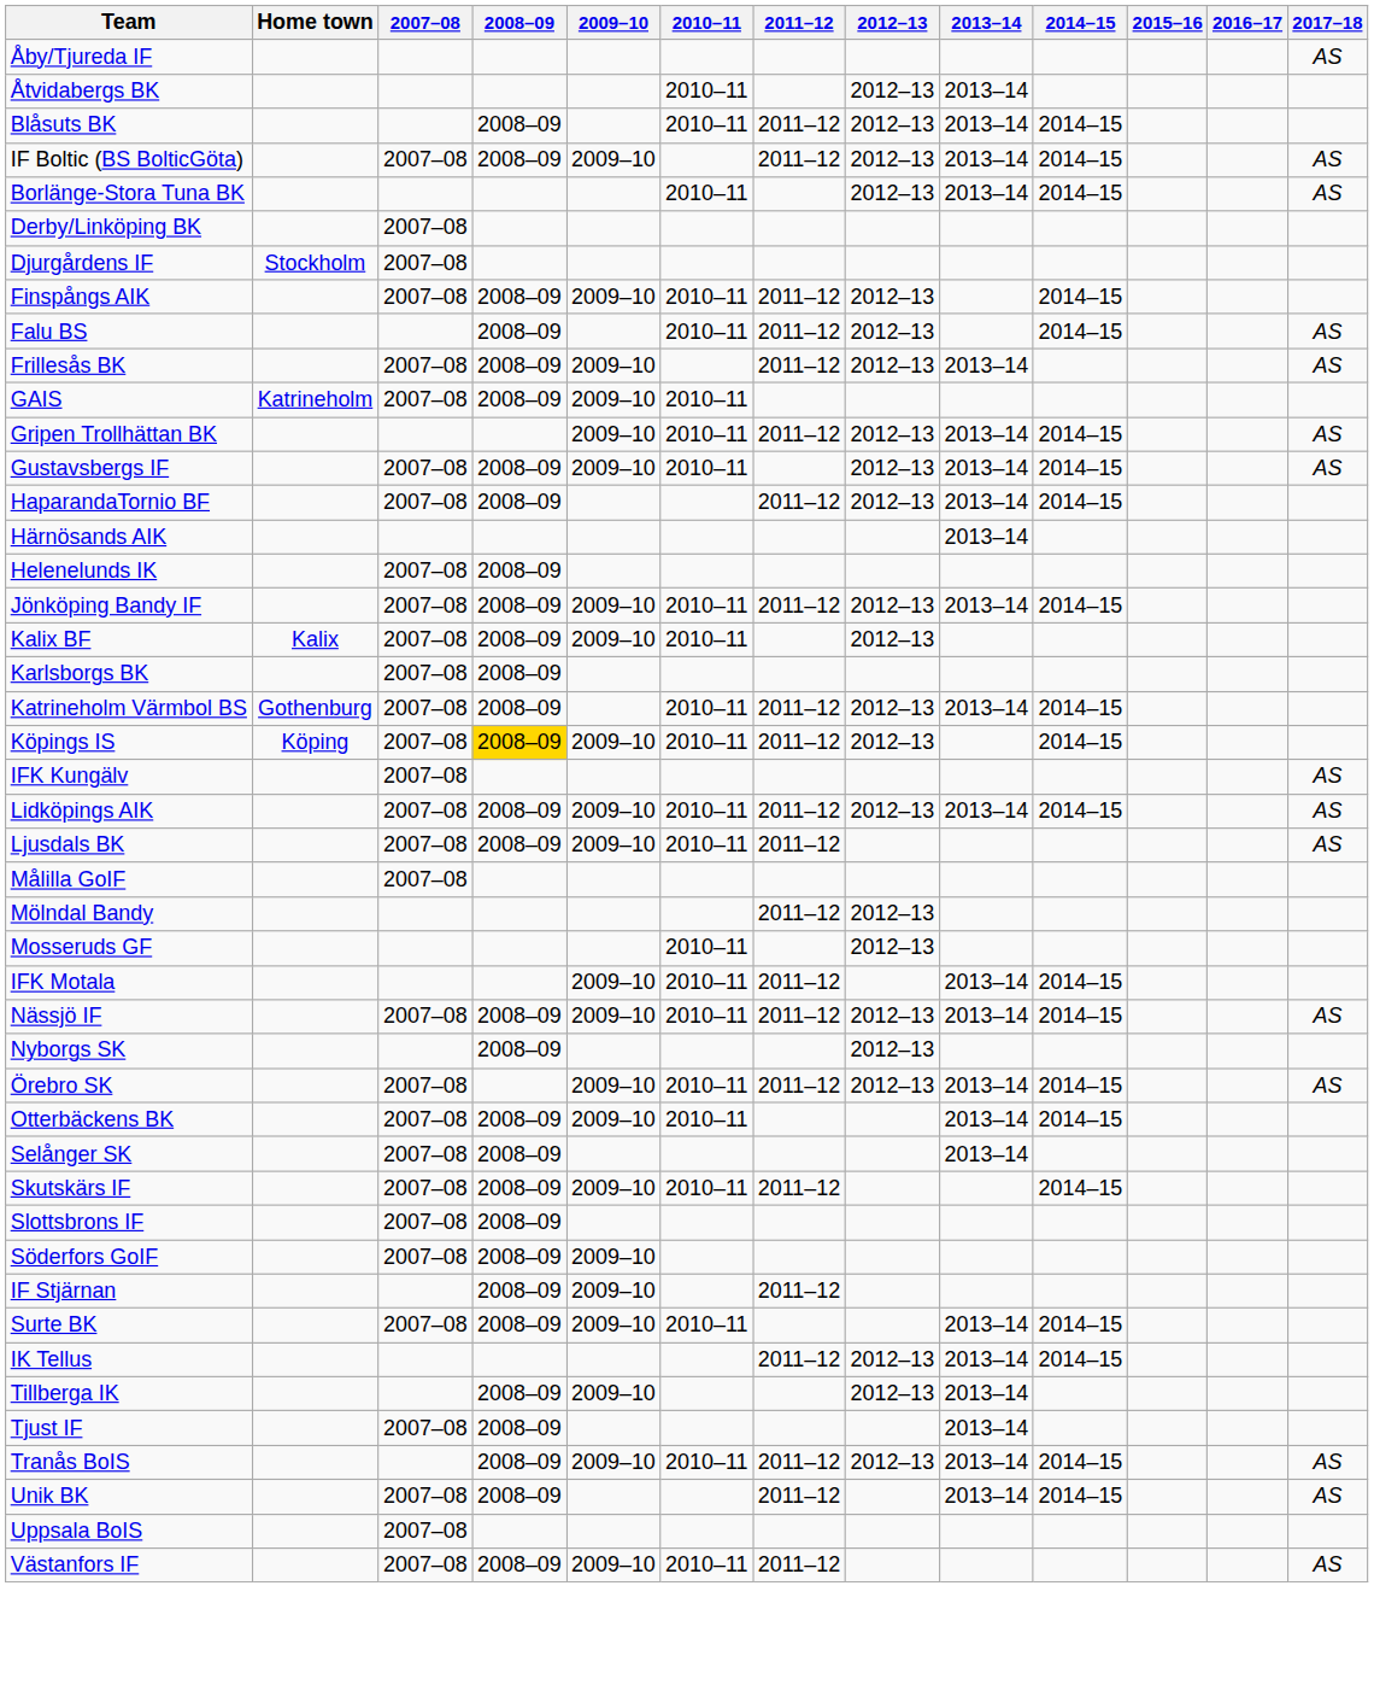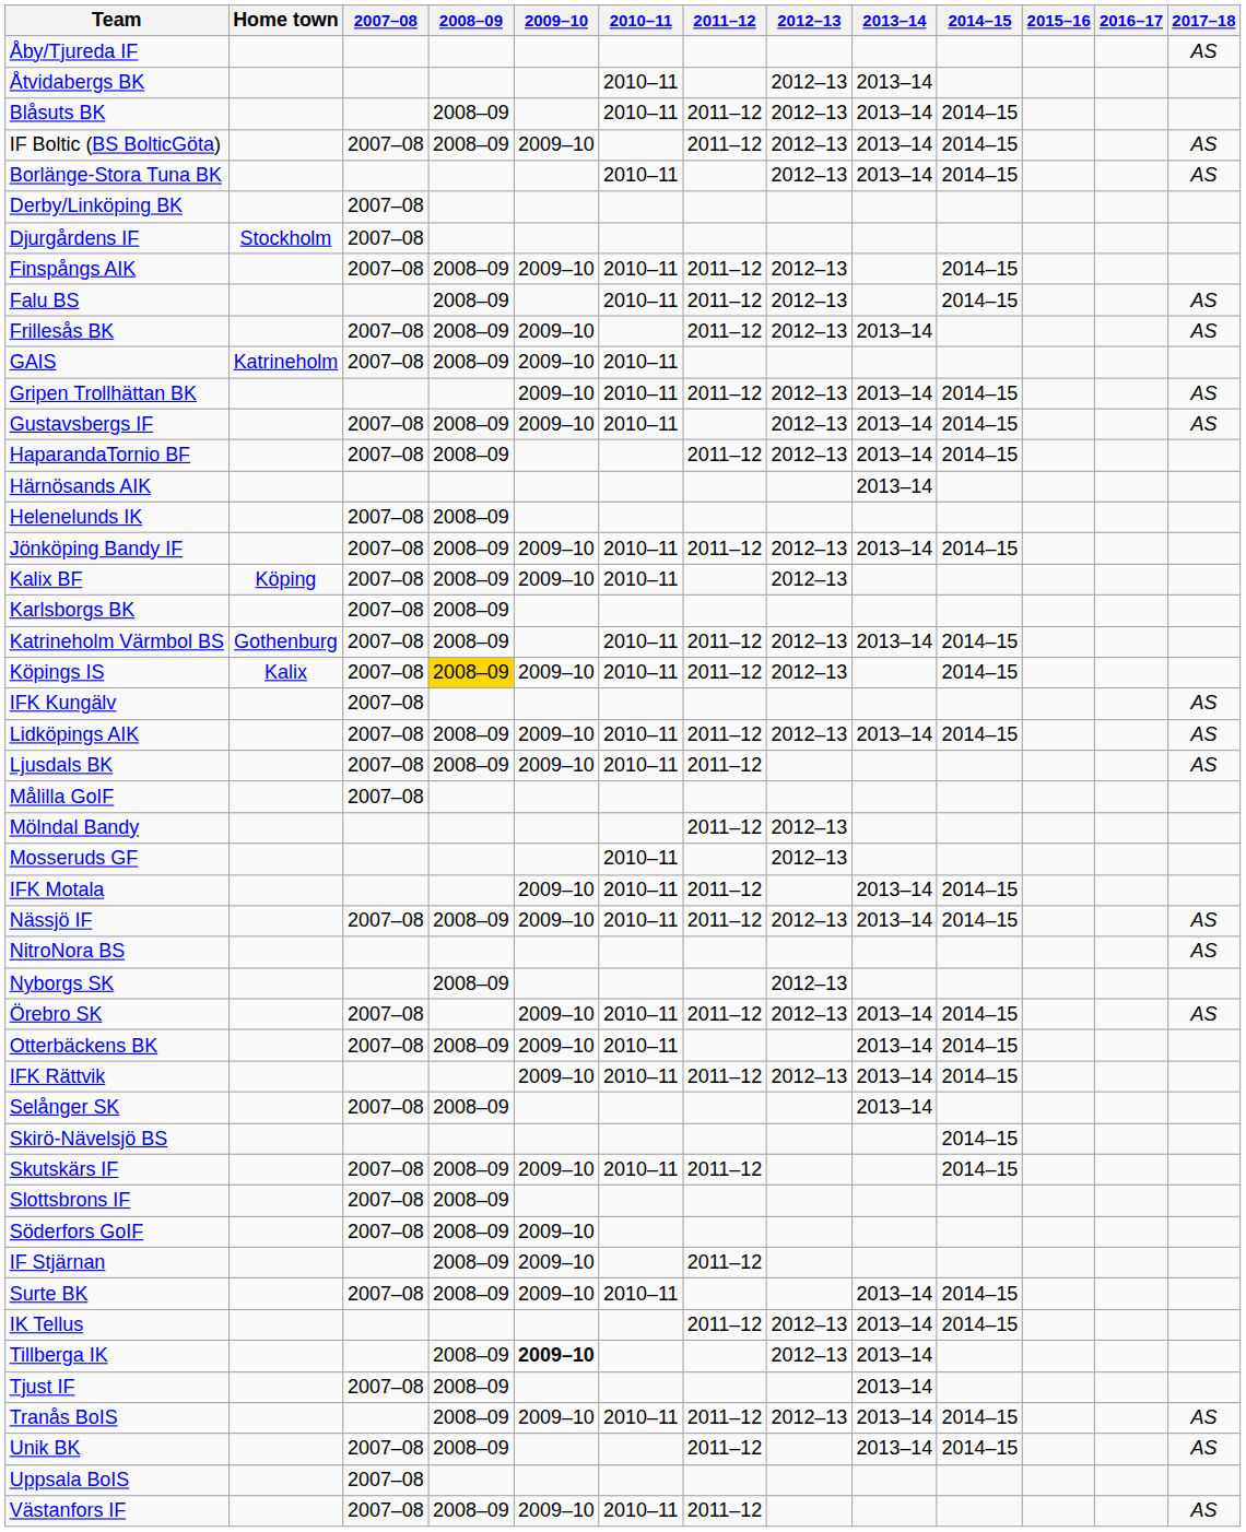 <table class="wikitable" style="text-align:center;">
 <tr>
 <th>Team</th>
 <th>Home town</th>
 <th><small><a href='#'>2007–08</a></small></th>
 <th><small><a href='#'>2008–09</a></small></th>
 <th><small><a href='#'>2009–10</a></small></th>
 <th><small><a href='#'>2010–11</a></small></th>
 <th><small><a href='#'>2011–12</a></small></th>
 <th><small><a href='#'>2012–13</a></small></th>
 <th><small><a href='#'>2013–14</a></small></th>
 <th><small><a href='#'>2014–15</a></small></th>
 <th><small><a href='#'>2015–16</a></small></th>
 <th><small><a href='#'>2016–17</a></small></th>
 <th><small><a href='#'>2017–18</a></small></th>
 </tr>
 <tr>
 <td align=left><a href='#'>Åby/Tjureda IF</a></td>
 <td></td>
 <td></td>
 <td></td>
 <td></td>
 <td></td>
 <td></td>
 <td></td>
 <td></td>
 <td></td>
 <td></td>
 <td></td>
 <td><em>AS</em></td>
 </tr>
 <tr>
 <td align=left><a href='#'>Åtvidabergs BK</a></td>
 <td></td>
 <td></td>
 <td></td>
 <td></td>
 <td>2010–11</td>
 <td></td>
 <td>2012–13</td>
 <td>2013–14</td>
 <td></td>
 <td></td>
 <td></td>
 <td></td>
 </tr>
 <tr>
 <td align=left><a href='#'>Blåsuts BK</a></td>
 <td></td>
 <td></td>
 <td>2008–09</td>
 <td></td>
 <td>2010–11</td>
 <td>2011–12</td>
 <td>2012–13</td>
 <td>2013–14</td>
 <td>2014–15</td>
 <td></td>
 <td></td>
 <td></td>
 </tr>
 <tr>
 <td align=left>IF Boltic (<a href='#'>BS BolticGöta</a>)</td>
 <td></td>
 <td>2007–08</td>
 <td>2008–09</td>
 <td>2009–10</td>
 <td></td>
 <td>2011–12</td>
 <td>2012–13</td>
 <td>2013–14</td>
 <td>2014–15</td>
 <td></td>
 <td></td>
 <td><em>AS</em></td>
 </tr>
 <tr>
 <td align=left><a href='#'>Borlänge-Stora Tuna BK</a></td>
 <td></td>
 <td></td>
 <td></td>
 <td></td>
 <td>2010–11</td>
 <td></td>
 <td>2012–13</td>
 <td>2013–14</td>
 <td>2014–15</td>
 <td></td>
 <td></td>
 <td><em>AS</em></td>
 </tr>
 <tr>
 <td align=left><a href='#'>Derby/Linköping BK</a></td>
 <td></td>
 <td>2007–08</td>
 <td></td>
 <td></td>
 <td></td>
 <td></td>
 <td></td>
 <td></td>
 <td></td>
 <td></td>
 <td></td>
 <td></td>
 </tr>
 <tr>
 <td align=left><a href='#'>Djurgårdens IF</a></td>
 <td><a href='#'>Stockholm</a></td>
 <td>2007–08</td>
 <td></td>
 <td></td>
 <td></td>
 <td></td>
 <td></td>
 <td></td>
 <td></td>
 <td></td>
 <td></td>
 <td></td>
 </tr>
 <tr>
 <td align=left><a href='#'>Finspångs AIK</a></td>
 <td></td>
 <td>2007–08</td>
 <td>2008–09</td>
 <td>2009–10</td>
 <td>2010–11</td>
 <td>2011–12</td>
 <td>2012–13</td>
 <td></td>
 <td>2014–15</td>
 <td></td>
 <td></td>
 <td></td>
 </tr>
 <tr>
 <td align=left><a href='#'>Falu BS</a></td>
 <td></td>
 <td></td>
 <td>2008–09</td>
 <td></td>
 <td>2010–11</td>
 <td>2011–12</td>
 <td>2012–13</td>
 <td></td>
 <td>2014–15</td>
 <td></td>
 <td></td>
 <td><em>AS</em></td>
 </tr>
 <tr>
 <td align=left><a href='#'>Frillesås BK</a></td>
 <td></td>
 <td>2007–08</td>
 <td>2008–09</td>
 <td>2009–10</td>
 <td></td>
 <td>2011–12</td>
 <td>2012–13</td>
 <td>2013–14</td>
 <td></td>
 <td></td>
 <td></td>
 <td><em>AS</em></td>
 </tr>
 <tr>
 <td align=left><a href='#'>GAIS</a></td>
 <td><a href='#'>Katrineholm</a></td>
 <td>2007–08</td>
 <td>2008–09</td>
 <td>2009–10</td>
 <td>2010–11</td>
 <td></td>
 <td></td>
 <td></td>
 <td></td>
 <td></td>
 <td></td>
 <td></td>
 </tr>
 <tr>
 <td align=left><a href='#'>Gripen Trollhättan BK</a></td>
 <td></td>
 <td></td>
 <td></td>
 <td>2009–10</td>
 <td>2010–11</td>
 <td>2011–12</td>
 <td>2012–13</td>
 <td>2013–14</td>
 <td>2014–15</td>
 <td></td>
 <td></td>
 <td><em>AS</em></td>
 </tr>
 <tr>
 <td align=left><a href='#'>Gustavsbergs IF</a></td>
 <td></td>
 <td>2007–08</td>
 <td>2008–09</td>
 <td>2009–10</td>
 <td>2010–11</td>
 <td></td>
 <td>2012–13</td>
 <td>2013–14</td>
 <td>2014–15</td>
 <td></td>
 <td></td>
 <td><em>AS</em></td>
 </tr>
 <tr>
 <td align=left><a href='#'>HaparandaTornio BF</a></td>
 <td></td>
 <td>2007–08</td>
 <td>2008–09</td>
 <td></td>
 <td></td>
 <td>2011–12</td>
 <td>2012–13</td>
 <td>2013–14</td>
 <td>2014–15</td>
 <td></td>
 <td></td>
 <td></td>
 </tr>
 <tr>
 <td align=left><a href='#'>Härnösands AIK</a></td>
 <td></td>
 <td></td>
 <td></td>
 <td></td>
 <td></td>
 <td></td>
 <td></td>
 <td>2013–14</td>
 <td></td>
 <td></td>
 <td></td>
 <td></td>
 </tr>
 <tr>
 <td align=left><a href='#'>Helenelunds IK</a></td>
 <td></td>
 <td>2007–08</td>
 <td>2008–09</td>
 <td></td>
 <td></td>
 <td></td>
 <td></td>
 <td></td>
 <td></td>
 <td></td>
 <td></td>
 <td></td>
 </tr>
 <tr>
 <td align=left><a href='#'>Jönköping Bandy IF</a></td>
 <td></td>
 <td>2007–08</td>
 <td>2008–09</td>
 <td>2009–10</td>
 <td>2010–11</td>
 <td>2011–12</td>
 <td>2012–13</td>
 <td>2013–14</td>
 <td>2014–15</td>
 <td></td>
 <td></td>
 <td></td>
 </tr>
 <tr>
 <td align=left><a href='#'>Kalix BF</a></td>
-<td><a href='#'>Kalix</a></td>
+<td><a href='#'>Köping</a></td>
 <td>2007–08</td>
 <td>2008–09</td>
 <td>2009–10</td>
 <td>2010–11</td>
 <td></td>
 <td>2012–13</td>
 <td></td>
 <td></td>
 <td></td>
 <td></td>
 <td></td>
 </tr>
 <tr>
 <td align=left><a href='#'>Karlsborgs BK</a></td>
 <td></td>
 <td>2007–08</td>
 <td>2008–09</td>
 <td></td>
 <td></td>
 <td></td>
 <td></td>
 <td></td>
 <td></td>
 <td></td>
 <td></td>
 <td></td>
 </tr>
 <tr>
 <td align=left><a href='#'>Katrineholm Värmbol BS</a></td>
 <td><a href='#'>Gothenburg</a></td>
 <td>2007–08</td>
 <td>2008–09</td>
 <td></td>
 <td>2010–11</td>
 <td>2011–12</td>
 <td>2012–13</td>
 <td>2013–14</td>
 <td>2014–15</td>
 <td></td>
 <td></td>
 <td></td>
 </tr>
 <tr>
 <td align=left><a href='#'>Köpings IS</a></td>
-<td><a href='#'>Köping</a></td>
+<td><a href='#'>Kalix</a></td>
 <td>2007–08</td>
 <td style="background: gold;">2008–09</td>
 <td>2009–10</td>
 <td>2010–11</td>
 <td>2011–12</td>
 <td>2012–13</td>
 <td></td>
 <td>2014–15</td>
 <td></td>
 <td></td>
 <td></td>
 </tr>
 <tr>
 <td align=left><a href='#'>IFK Kungälv</a></td>
 <td></td>
 <td>2007–08</td>
 <td></td>
 <td></td>
 <td></td>
 <td></td>
 <td></td>
 <td></td>
 <td></td>
 <td></td>
 <td></td>
 <td><em>AS</em></td>
 </tr>
 <tr>
 <td align=left><a href='#'>Lidköpings AIK</a></td>
 <td></td>
 <td>2007–08</td>
 <td>2008–09</td>
 <td>2009–10</td>
 <td>2010–11</td>
 <td>2011–12</td>
 <td>2012–13</td>
 <td>2013–14</td>
 <td>2014–15</td>
 <td></td>
 <td></td>
 <td><em>AS</em></td>
 </tr>
 <tr>
 <td align=left><a href='#'>Ljusdals BK</a></td>
 <td></td>
 <td>2007–08</td>
 <td>2008–09</td>
 <td>2009–10</td>
 <td>2010–11</td>
 <td>2011–12</td>
 <td></td>
 <td></td>
 <td></td>
 <td></td>
 <td></td>
 <td><em>AS</em></td>
 </tr>
 <tr>
 <td align=left><a href='#'>Målilla GoIF</a></td>
 <td></td>
 <td>2007–08</td>
 <td></td>
 <td></td>
 <td></td>
 <td></td>
 <td></td>
 <td></td>
 <td></td>
 <td></td>
 <td></td>
 <td></td>
 </tr>
 <tr>
 <td align=left><a href='#'>Mölndal Bandy</a></td>
 <td></td>
 <td></td>
 <td></td>
 <td></td>
 <td></td>
 <td>2011–12</td>
 <td>2012–13</td>
 <td></td>
 <td></td>
 <td></td>
 <td></td>
 <td></td>
 </tr>
 <tr>
 <td align=left><a href='#'>Mosseruds GF</a></td>
 <td></td>
 <td></td>
 <td></td>
 <td></td>
 <td>2010–11</td>
 <td></td>
 <td>2012–13</td>
 <td></td>
 <td></td>
 <td></td>
 <td></td>
 <td></td>
 </tr>
 <tr>
 <td align=left><a href='#'>IFK Motala</a></td>
 <td></td>
 <td></td>
 <td></td>
 <td>2009–10</td>
 <td>2010–11</td>
 <td>2011–12</td>
 <td></td>
 <td>2013–14</td>
 <td>2014–15</td>
 <td></td>
 <td></td>
 <td></td>
 </tr>
 <tr>
 <td align=left><a href='#'>Nässjö IF</a></td>
 <td></td>
 <td>2007–08</td>
 <td>2008–09</td>
 <td>2009–10</td>
 <td>2010–11</td>
 <td>2011–12</td>
 <td>2012–13</td>
 <td>2013–14</td>
 <td>2014–15</td>
 <td></td>
 <td></td>
 <td><em>AS</em></td>
 </tr>
 <tr>
+<td align=left><a href='#'>NitroNora BS</a></td>
+<td></td>
+<td></td>
+<td></td>
+<td></td>
+<td></td>
+<td></td>
+<td></td>
+<td></td>
+<td></td>
+<td></td>
+<td></td>
+<td><em>AS</em></td>
+</tr>
+<tr>
 <td align=left><a href='#'>Nyborgs SK</a></td>
 <td></td>
 <td></td>
 <td>2008–09</td>
 <td></td>
 <td></td>
 <td></td>
 <td>2012–13</td>
 <td></td>
 <td></td>
 <td></td>
 <td></td>
 <td></td>
 </tr>
 <tr>
 <td align=left><a href='#'>Örebro SK</a></td>
 <td></td>
 <td>2007–08</td>
 <td></td>
 <td>2009–10</td>
 <td>2010–11</td>
 <td>2011–12</td>
 <td>2012–13</td>
 <td>2013–14</td>
 <td>2014–15</td>
 <td></td>
 <td></td>
 <td><em>AS</em></td>
 </tr>
 <tr>
 <td align=left><a href='#'>Otterbäckens BK</a></td>
 <td></td>
 <td>2007–08</td>
 <td>2008–09</td>
 <td>2009–10</td>
 <td>2010–11</td>
 <td></td>
 <td></td>
 <td>2013–14</td>
 <td>2014–15</td>
 <td></td>
 <td></td>
 <td></td>
 </tr>
 <tr>
+<td align=left><a href='#'>IFK Rättvik</a></td>
+<td></td>
+<td></td>
+<td></td>
+<td>2009–10</td>
+<td>2010–11</td>
+<td>2011–12</td>
+<td>2012–13</td>
+<td>2013–14</td>
+<td>2014–15</td>
+<td></td>
+<td></td>
+<td></td>
+</tr>
+<tr>
 <td align=left><a href='#'>Selånger SK</a></td>
 <td></td>
 <td>2007–08</td>
 <td>2008–09</td>
 <td></td>
 <td></td>
 <td></td>
 <td></td>
 <td>2013–14</td>
 <td></td>
+<td></td>
+<td></td>
+<td></td>
+</tr>
+<tr>
+<td align=left><a href='#'>Skirö-Nävelsjö BS</a></td>
+<td></td>
+<td></td>
+<td></td>
+<td></td>
+<td></td>
+<td></td>
+<td></td>
+<td></td>
+<td>2014–15</td>
 <td></td>
 <td></td>
 <td></td>
 </tr>
 <tr>
 <td align=left><a href='#'>Skutskärs IF</a></td>
 <td></td>
 <td>2007–08</td>
 <td>2008–09</td>
 <td>2009–10</td>
 <td>2010–11</td>
 <td>2011–12</td>
 <td></td>
 <td></td>
 <td>2014–15</td>
 <td></td>
 <td></td>
 <td></td>
 </tr>
 <tr>
 <td align=left><a href='#'>Slottsbrons IF</a></td>
 <td></td>
 <td>2007–08</td>
 <td>2008–09</td>
 <td></td>
 <td></td>
 <td></td>
 <td></td>
 <td></td>
 <td></td>
 <td></td>
 <td></td>
 <td></td>
 </tr>
 <tr>
 <td align=left><a href='#'>Söderfors GoIF</a></td>
 <td></td>
 <td>2007–08</td>
 <td>2008–09</td>
 <td>2009–10</td>
 <td></td>
 <td></td>
 <td></td>
 <td></td>
 <td></td>
 <td></td>
 <td></td>
 <td></td>
 </tr>
 <tr>
 <td align=left><a href='#'>IF Stjärnan</a></td>
 <td></td>
 <td></td>
 <td>2008–09</td>
 <td>2009–10</td>
 <td></td>
 <td>2011–12</td>
 <td></td>
 <td></td>
 <td></td>
 <td></td>
 <td></td>
 <td></td>
 </tr>
 <tr>
 <td align=left><a href='#'>Surte BK</a></td>
 <td></td>
 <td>2007–08</td>
 <td>2008–09</td>
 <td>2009–10</td>
 <td>2010–11</td>
 <td></td>
 <td></td>
 <td>2013–14</td>
 <td>2014–15</td>
 <td></td>
 <td></td>
 <td></td>
 </tr>
 <tr>
 <td align=left><a href='#'>IK Tellus</a></td>
 <td></td>
 <td></td>
 <td></td>
 <td></td>
 <td></td>
 <td>2011–12</td>
 <td>2012–13</td>
 <td>2013–14</td>
 <td>2014–15</td>
 <td></td>
 <td></td>
 <td></td>
 </tr>
 <tr>
 <td align=left><a href='#'>Tillberga IK</a></td>
 <td></td>
 <td></td>
 <td>2008–09</td>
-<td>2009–10</td>
+<td><strong>2009–10</strong></td>
 <td></td>
 <td></td>
 <td>2012–13</td>
 <td>2013–14</td>
 <td></td>
 <td></td>
 <td></td>
 <td></td>
 </tr>
 <tr>
 <td align=left><a href='#'>Tjust IF</a></td>
 <td></td>
 <td>2007–08</td>
 <td>2008–09</td>
 <td></td>
 <td></td>
 <td></td>
 <td></td>
 <td>2013–14</td>
 <td></td>
 <td></td>
 <td></td>
 <td></td>
 </tr>
 <tr>
 <td align=left><a href='#'>Tranås BoIS</a></td>
 <td></td>
 <td></td>
 <td>2008–09</td>
 <td>2009–10</td>
 <td>2010–11</td>
 <td>2011–12</td>
 <td>2012–13</td>
 <td>2013–14</td>
 <td>2014–15</td>
 <td></td>
 <td></td>
 <td><em>AS</em></td>
 </tr>
 <tr>
 <td align=left><a href='#'>Unik BK</a></td>
 <td></td>
 <td>2007–08</td>
 <td>2008–09</td>
 <td></td>
 <td></td>
 <td>2011–12</td>
 <td></td>
 <td>2013–14</td>
 <td>2014–15</td>
 <td></td>
 <td></td>
 <td><em>AS</em></td>
 </tr>
 <tr>
 <td align=left><a href='#'>Uppsala BoIS</a></td>
 <td></td>
 <td>2007–08</td>
 <td></td>
 <td></td>
 <td></td>
 <td></td>
 <td></td>
 <td></td>
 <td></td>
 <td></td>
 <td></td>
 <td></td>
 </tr>
 <tr>
 <td align=left><a href='#'>Västanfors IF</a></td>
 <td></td>
 <td>2007–08</td>
 <td>2008–09</td>
 <td>2009–10</td>
 <td>2010–11</td>
 <td>2011–12</td>
 <td></td>
 <td></td>
 <td></td>
 <td></td>
 <td></td>
 <td><em>AS</em></td>
 </tr>
 </table>
